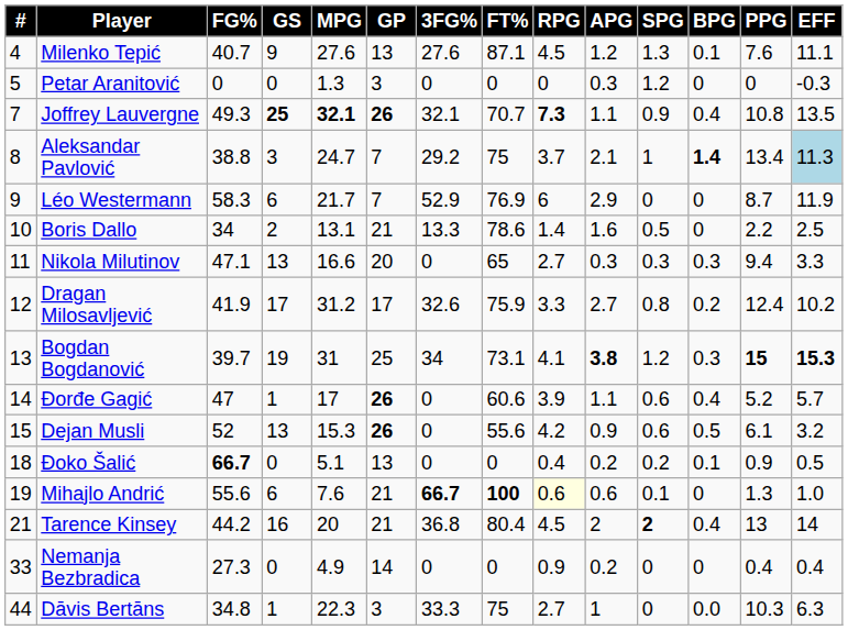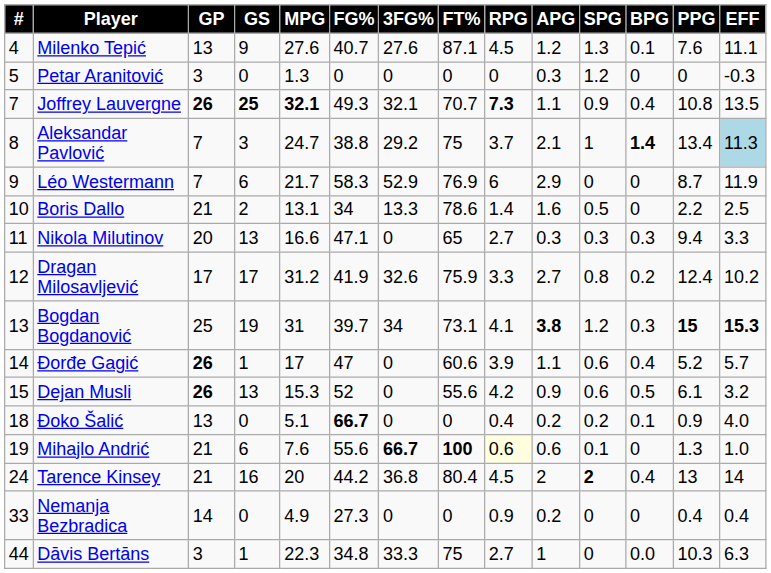 <table class="wikitable sortable" style="font-size: 90%">
 <tr>
 <th style="background:black; color:white;" width="2%">#</th>
 <th style="background:black; color:white;">Player</th>
-<th style="background:black; color:white;" width="6%">FG%</th>
+<th style="background:black; color:white;" width="6%">GP</th>
 <th style="background:black; color:white;" width="6%">GS</th>
 <th style="background:black; color:white;" width="6%">MPG</th>
-<th style="background:black; color:white;" width="6%">GP</th>
+<th style="background:black; color:white;" width="6%">FG%</th>
 <th style="background:black; color:white;" width="6%">3FG%</th>
 <th style="background:black; color:white;" width="6%">FT%</th>
 <th style="background:black; color:white;" width="6%">RPG</th>
 <th style="background:black; color:white;" width="6%">APG</th>
 <th style="background:black; color:white;" width="6%">SPG</th>
 <th style="background:black; color:white;" width="6%">BPG</th>
 <th style="background:black; color:white;" width="6%">PPG</th>
 <th style="background:black; color:white;" width="6%">EFF</th>
 </tr>
 <tr>
 <td>4</td>
 <td> <a href='#'>Milenko Tepić</a></td>
-<td>40.7</td>
+<td>13</td>
 <td>9</td>
 <td>27.6</td>
-<td>13</td>
+<td>40.7</td>
 <td>27.6</td>
 <td>87.1</td>
 <td>4.5</td>
 <td>1.2</td>
 <td>1.3</td>
 <td>0.1</td>
 <td>7.6</td>
 <td>11.1</td>
 </tr>
 <tr>
 <td>5</td>
 <td> <a href='#'>Petar Aranitović</a></td>
-<td>0</td>
+<td>3</td>
 <td>0</td>
 <td>1.3</td>
-<td>3</td>
+<td>0</td>
 <td>0</td>
 <td>0</td>
 <td>0</td>
 <td>0.3</td>
 <td>1.2</td>
 <td>0</td>
 <td>0</td>
 <td>-0.3</td>
 </tr>
 <tr>
 <td>7</td>
 <td> <a href='#'>Joffrey Lauvergne</a></td>
-<td>49.3</td>
+<td><strong>26</strong></td>
 <td><strong>25</strong></td>
 <td><strong>32.1</strong></td>
-<td><strong>26</strong></td>
+<td>49.3</td>
 <td>32.1</td>
 <td>70.7</td>
 <td><strong>7.3</strong></td>
 <td>1.1</td>
 <td>0.9</td>
 <td>0.4</td>
 <td>10.8</td>
 <td>13.5</td>
 </tr>
 <tr>
 <td>8</td>
 <td> <a href='#'>Aleksandar Pavlović</a></td>
-<td>38.8</td>
+<td>7</td>
 <td>3</td>
 <td>24.7</td>
-<td>7</td>
+<td>38.8</td>
 <td>29.2</td>
 <td>75</td>
 <td>3.7</td>
 <td>2.1</td>
 <td>1</td>
 <td><strong>1.4</strong></td>
 <td>13.4</td>
 <td style="background: lightblue;">11.3</td>
 </tr>
 <tr>
 <td>9</td>
 <td> <a href='#'>Léo Westermann</a> </td>
-<td>58.3</td>
+<td>7</td>
 <td>6</td>
 <td>21.7</td>
-<td>7</td>
+<td>58.3</td>
 <td>52.9</td>
 <td>76.9</td>
 <td>6</td>
 <td>2.9</td>
 <td>0</td>
 <td>0</td>
 <td>8.7</td>
 <td>11.9</td>
 </tr>
 <tr>
 <td>10</td>
 <td> <a href='#'>Boris Dallo</a></td>
-<td>34</td>
+<td>21</td>
 <td>2</td>
 <td>13.1</td>
-<td>21</td>
+<td>34</td>
 <td>13.3</td>
 <td>78.6</td>
 <td>1.4</td>
 <td>1.6</td>
 <td>0.5</td>
 <td>0</td>
 <td>2.2</td>
 <td>2.5</td>
 </tr>
 <tr>
 <td>11</td>
 <td> <a href='#'>Nikola Milutinov</a></td>
-<td>47.1</td>
+<td>20</td>
 <td>13</td>
 <td>16.6</td>
-<td>20</td>
+<td>47.1</td>
 <td>0</td>
 <td>65</td>
 <td>2.7</td>
 <td>0.3</td>
 <td>0.3</td>
 <td>0.3</td>
 <td>9.4</td>
 <td>3.3</td>
 </tr>
 <tr>
 <td>12</td>
 <td> <a href='#'>Dragan Milosavljević</a> </td>
-<td>41.9</td>
+<td>17</td>
 <td>17</td>
 <td>31.2</td>
-<td>17</td>
+<td>41.9</td>
 <td>32.6</td>
 <td>75.9</td>
 <td>3.3</td>
 <td>2.7</td>
 <td>0.8</td>
 <td>0.2</td>
 <td>12.4</td>
 <td>10.2</td>
 </tr>
 <tr>
 <td>13</td>
 <td> <a href='#'>Bogdan Bogdanović</a></td>
-<td>39.7</td>
+<td>25</td>
 <td>19</td>
 <td>31</td>
-<td>25</td>
+<td>39.7</td>
 <td>34</td>
 <td>73.1</td>
 <td>4.1</td>
 <td><strong>3.8</strong></td>
 <td>1.2</td>
 <td>0.3</td>
 <td><strong>15</strong></td>
 <td><strong>15.3</strong></td>
 </tr>
 <tr>
 <td>14</td>
 <td> <a href='#'>Đorđe Gagić</a></td>
-<td>47</td>
+<td><strong>26</strong></td>
 <td>1</td>
 <td>17</td>
-<td><strong>26</strong></td>
+<td>47</td>
 <td>0</td>
 <td>60.6</td>
 <td>3.9</td>
 <td>1.1</td>
 <td>0.6</td>
 <td>0.4</td>
 <td>5.2</td>
 <td>5.7</td>
 </tr>
 <tr>
 <td>15</td>
 <td> <a href='#'>Dejan Musli</a></td>
-<td>52</td>
+<td><strong>26</strong></td>
 <td>13</td>
 <td>15.3</td>
-<td><strong>26</strong></td>
+<td>52</td>
 <td>0</td>
 <td>55.6</td>
 <td>4.2</td>
 <td>0.9</td>
 <td>0.6</td>
 <td>0.5</td>
 <td>6.1</td>
 <td>3.2</td>
 </tr>
 <tr>
 <td>18</td>
 <td> <a href='#'>Đoko Šalić</a></td>
-<td><strong>66.7</strong></td>
+<td>13</td>
 <td>0</td>
 <td>5.1</td>
-<td>13</td>
+<td><strong>66.7</strong></td>
 <td>0</td>
 <td>0</td>
 <td>0.4</td>
 <td>0.2</td>
 <td>0.2</td>
 <td>0.1</td>
 <td>0.9</td>
-<td>0.5</td>
+<td>4.0</td>
 </tr>
 <tr>
 <td>19</td>
 <td> <a href='#'>Mihajlo Andrić</a></td>
-<td>55.6</td>
+<td>21</td>
 <td>6</td>
 <td>7.6</td>
-<td>21</td>
+<td>55.6</td>
 <td><strong>66.7</strong></td>
 <td><strong>100</strong></td>
 <td style="background: lightyellow;">0.6</td>
 <td>0.6</td>
 <td>0.1</td>
 <td>0</td>
 <td>1.3</td>
 <td>1.0</td>
 </tr>
 <tr>
+<td>24</td>
+<td> <a href='#'>Tarence Kinsey</a> </td>
 <td>21</td>
-<td> <a href='#'>Tarence Kinsey</a> </td>
-<td>44.2</td>
 <td>16</td>
 <td>20</td>
-<td>21</td>
+<td>44.2</td>
 <td>36.8</td>
 <td>80.4</td>
 <td>4.5</td>
 <td>2</td>
 <td><strong>2</strong></td>
 <td>0.4</td>
 <td>13</td>
 <td>14</td>
 </tr>
 <tr>
 <td>33</td>
 <td> <a href='#'>Nemanja Bezbradica</a></td>
-<td>27.3</td>
+<td>14</td>
 <td>0</td>
 <td>4.9</td>
-<td>14</td>
+<td>27.3</td>
 <td>0</td>
 <td>0</td>
 <td>0.9</td>
 <td>0.2</td>
 <td>0</td>
 <td>0</td>
 <td>0.4</td>
 <td>0.4</td>
 </tr>
 <tr>
 <td>44</td>
 <td> <a href='#'>Dāvis Bertāns</a></td>
-<td>34.8</td>
+<td>3</td>
 <td>1</td>
 <td>22.3</td>
-<td>3</td>
+<td>34.8</td>
 <td>33.3</td>
 <td>75</td>
 <td>2.7</td>
 <td>1</td>
 <td>0</td>
 <td>0.0</td>
 <td>10.3</td>
 <td>6.3</td>
 </tr>
 </table>
